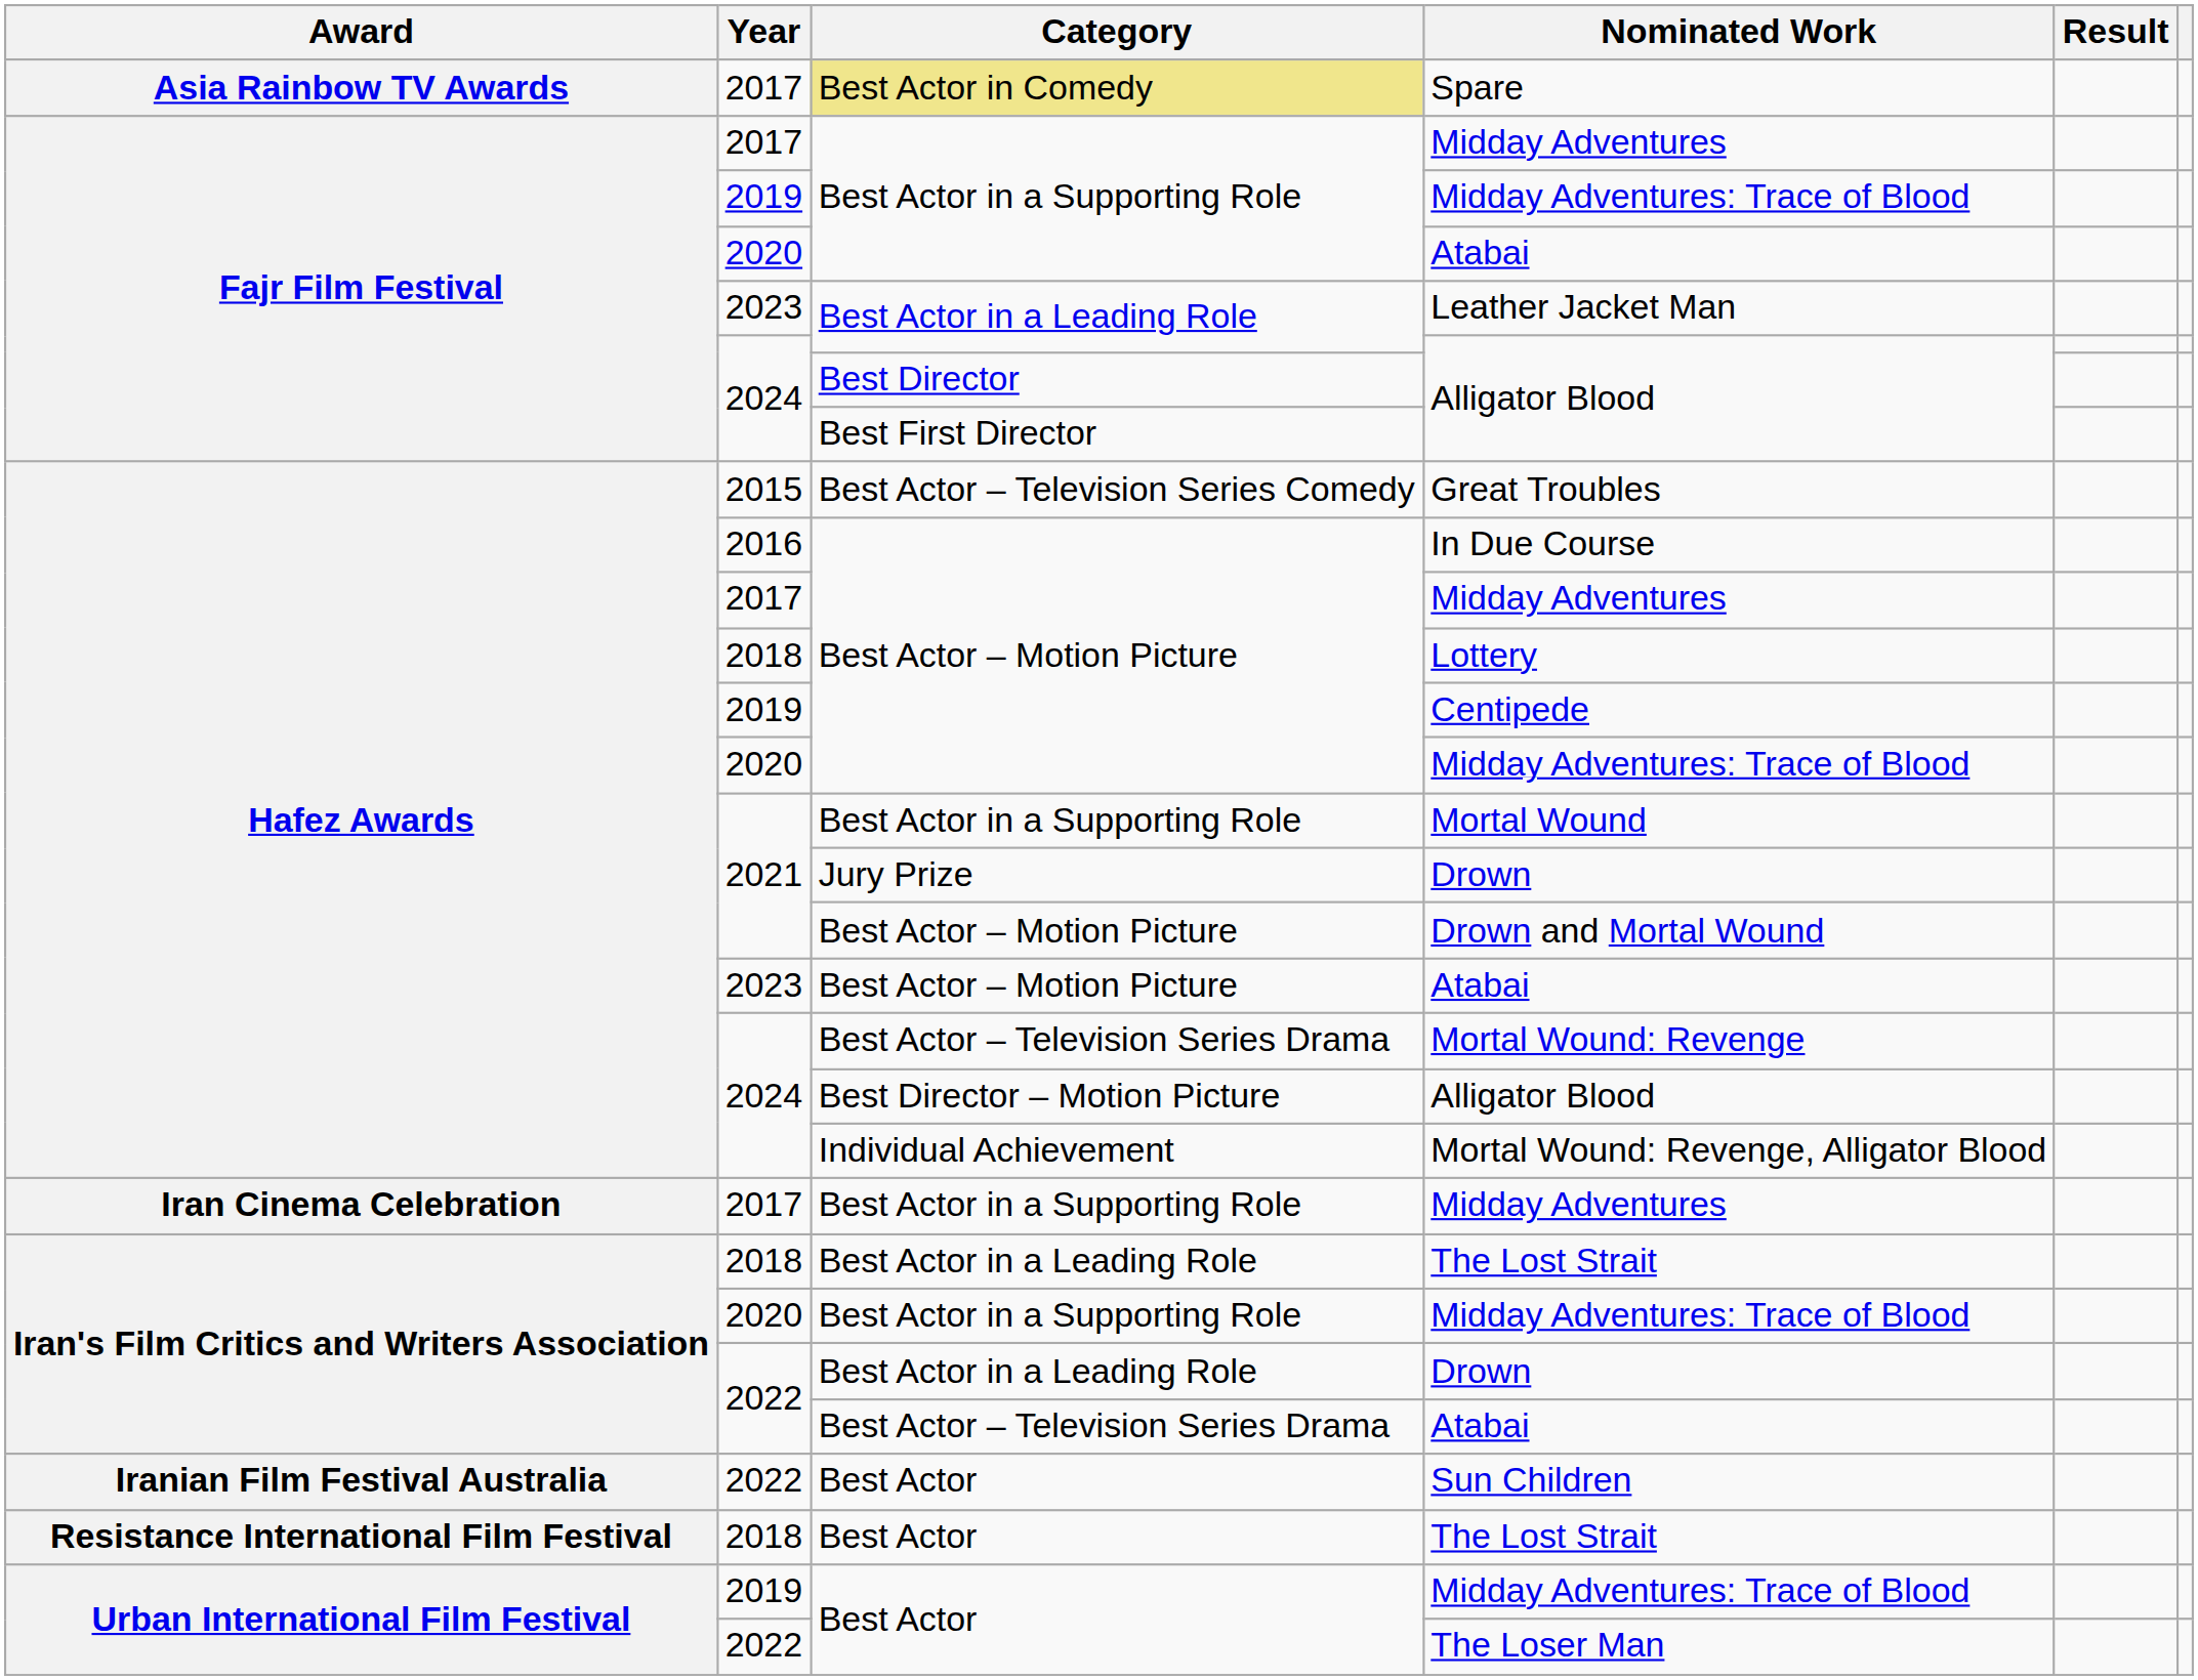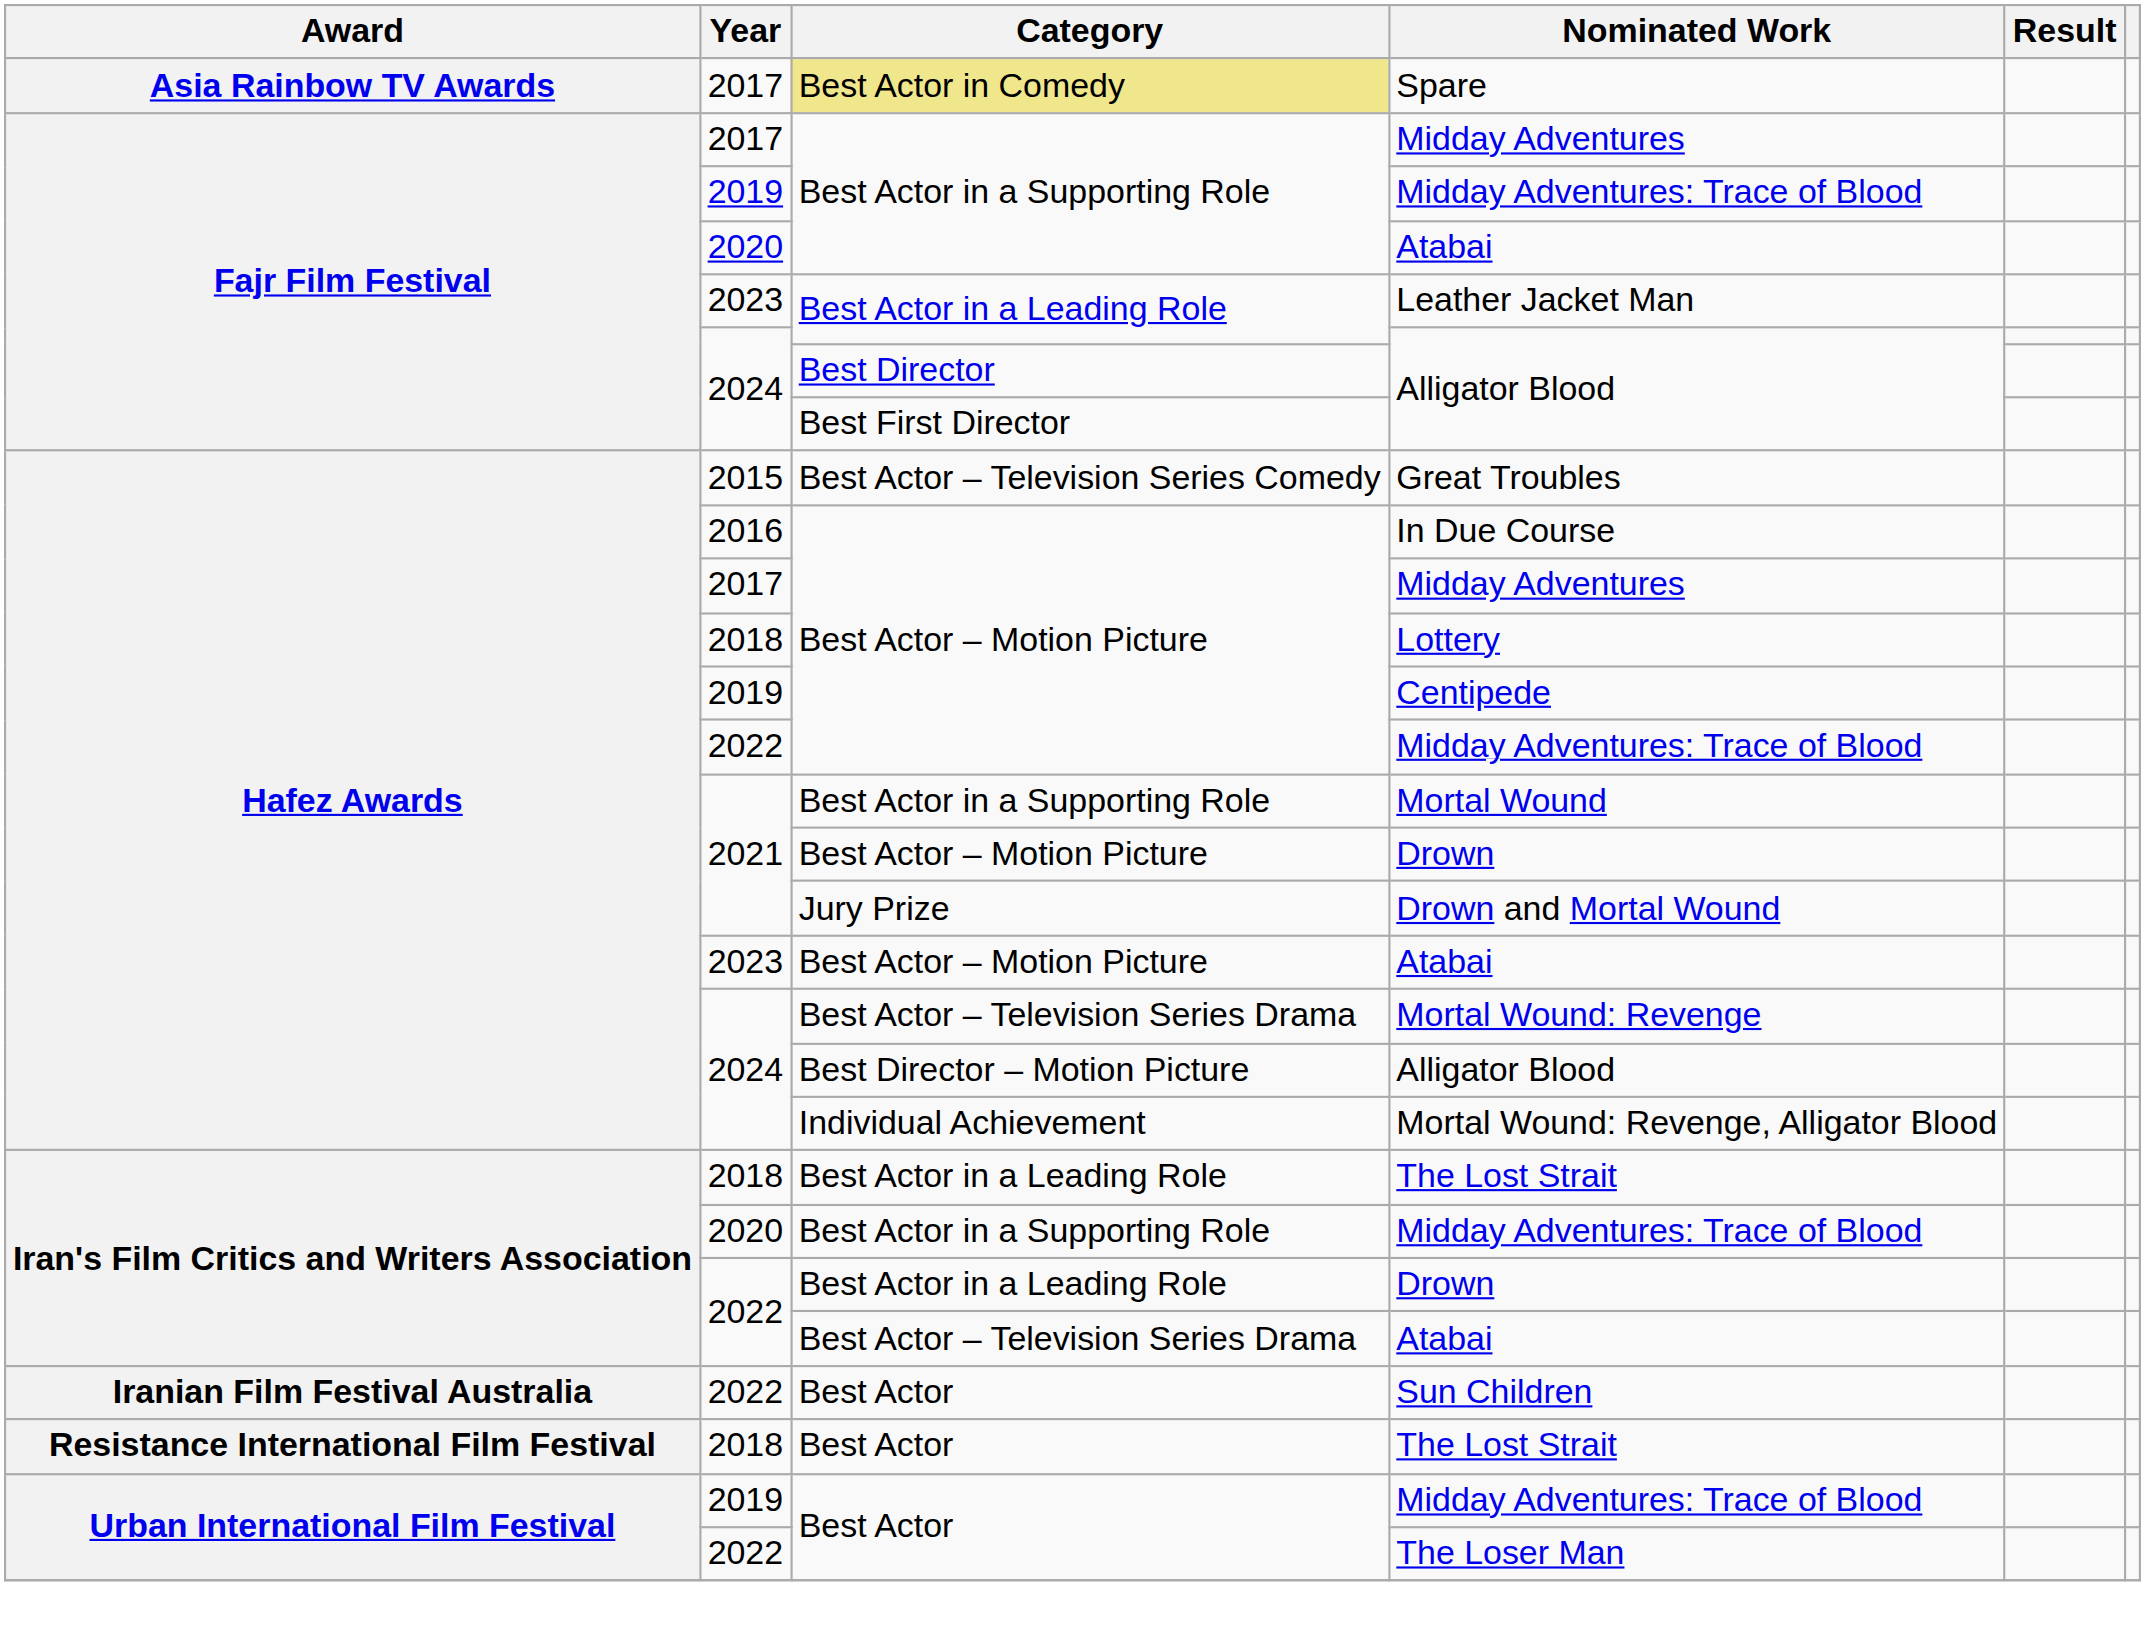 <table class="wikitable sortable plainrowheaders">
 <tr>
 <th scope="col">Award</th>
 <th scope="col">Year</th>
 <th scope="col">Category</th>
 <th scope="col">Nominated Work</th>
 <th scope="col">Result</th>
 <th class="unsortable" scope="col"></th>
 </tr>
 <tr>
 <th scope="row"><a href='#'>Asia Rainbow TV Awards</a></th>
 <td>2017</td>
 <td style="background: khaki;">Best Actor in Comedy</td>
 <td>Spare</td>
 <td></td>
 <td></td>
 </tr>
 <tr>
 <th rowspan="7" scope="row"><a href='#'>Fajr Film Festival</a></th>
 <td>2017</td>
 <td rowspan="3">Best Actor in a Supporting Role</td>
 <td><a href='#'>Midday Adventures</a></td>
 <td></td>
 <td></td>
 </tr>
 <tr>
 <td><a href='#'>2019</a></td>
 <td><a href='#'>Midday Adventures: Trace of Blood</a></td>
 <td></td>
 <td></td>
 </tr>
 <tr>
 <td><a href='#'>2020</a></td>
 <td><a href='#'>Atabai</a></td>
 <td></td>
 <td></td>
 </tr>
 <tr>
 <td>2023</td>
 <td rowspan="2"><a href='#'>Best Actor in a Leading Role</a></td>
 <td>Leather Jacket Man</td>
 <td></td>
 <td></td>
 </tr>
 <tr>
 <td rowspan="3">2024</td>
 <td rowspan="3">Alligator Blood</td>
 <td></td>
 <td></td>
 </tr>
 <tr>
 <td><a href='#'>Best Director</a></td>
 <td></td>
 <td></td>
 </tr>
 <tr>
 <td>Best First Director</td>
 <td></td>
 <td></td>
 </tr>
 <tr>
 <th rowspan="13" scope="row"><a href='#'>Hafez Awards</a></th>
 <td>2015</td>
 <td>Best Actor – Television Series Comedy</td>
 <td>Great Troubles</td>
 <td></td>
 <td></td>
 </tr>
 <tr>
 <td>2016</td>
 <td rowspan="5">Best Actor – Motion Picture</td>
 <td>In Due Course</td>
 <td></td>
 <td></td>
 </tr>
 <tr>
 <td>2017</td>
 <td><a href='#'>Midday Adventures</a></td>
 <td></td>
 <td></td>
 </tr>
 <tr>
 <td>2018</td>
 <td><a href='#'>Lottery</a></td>
 <td></td>
 <td></td>
 </tr>
 <tr>
 <td>2019</td>
 <td><a href='#'>Centipede</a></td>
 <td></td>
 <td></td>
 </tr>
 <tr>
-<td>2020</td>
+<td>2022</td>
 <td><a href='#'>Midday Adventures: Trace of Blood</a></td>
 <td></td>
 <td></td>
 </tr>
 <tr>
 <td rowspan="3">2021</td>
 <td>Best Actor in a Supporting Role</td>
 <td><a href='#'>Mortal Wound</a></td>
 <td></td>
 <td></td>
 </tr>
 <tr>
-<td>Jury Prize</td>
+<td>Best Actor – Motion Picture</td>
 <td><a href='#'>Drown</a></td>
 <td></td>
 <td></td>
 </tr>
 <tr>
-<td>Best Actor – Motion Picture</td>
+<td>Jury Prize</td>
 <td><a href='#'>Drown</a> and <a href='#'>Mortal Wound</a></td>
 <td></td>
 <td></td>
 </tr>
 <tr>
 <td>2023</td>
 <td>Best Actor – Motion Picture</td>
 <td><a href='#'>Atabai</a></td>
 <td></td>
 <td></td>
 </tr>
 <tr>
 <td rowspan="3">2024</td>
 <td>Best Actor – Television Series Drama</td>
 <td><a href='#'>Mortal Wound: Revenge</a></td>
 <td></td>
 <td></td>
 </tr>
 <tr>
 <td>Best Director – Motion Picture</td>
 <td>Alligator Blood</td>
 <td></td>
 <td></td>
 </tr>
 <tr>
 <td>Individual Achievement</td>
 <td>Mortal Wound: Revenge, Alligator Blood</td>
-<td></td>
-<td></td>
-</tr>
-<tr>
-<th scope="row">Iran Cinema Celebration</th>
-<td>2017</td>
-<td>Best Actor in a Supporting Role</td>
-<td><a href='#'>Midday Adventures</a></td>
 <td></td>
 <td></td>
 </tr>
 <tr>
 <th rowspan="4" scope="row">Iran's Film Critics and Writers Association</th>
 <td>2018</td>
 <td>Best Actor in a Leading Role</td>
 <td><a href='#'>The Lost Strait</a></td>
 <td></td>
 <td></td>
 </tr>
 <tr>
 <td>2020</td>
 <td>Best Actor in a Supporting Role</td>
 <td><a href='#'>Midday Adventures: Trace of Blood</a></td>
 <td></td>
 <td></td>
 </tr>
 <tr>
 <td rowspan="2">2022</td>
 <td>Best Actor in a Leading Role</td>
 <td><a href='#'>Drown</a></td>
 <td></td>
 <td></td>
 </tr>
 <tr>
 <td>Best Actor – Television Series Drama</td>
 <td><a href='#'>Atabai</a></td>
 <td></td>
 <td></td>
 </tr>
 <tr>
 <th scope="row">Iranian Film Festival Australia</th>
 <td>2022</td>
 <td>Best Actor</td>
 <td><a href='#'>Sun Children</a></td>
 <td></td>
 <td></td>
 </tr>
 <tr>
 <th scope="row">Resistance International Film Festival</th>
 <td>2018</td>
 <td>Best Actor</td>
 <td The Lost Strait><a href='#'>The Lost Strait</a></td>
 <td></td>
 <td></td>
 </tr>
 <tr>
 <th rowspan="2" scope="row"><a href='#'>Urban International Film Festival</a></th>
 <td>2019</td>
 <td rowspan="2">Best Actor</td>
 <td><a href='#'>Midday Adventures: Trace of Blood</a></td>
 <td></td>
 <td></td>
 </tr>
 <tr>
 <td>2022</td>
 <td><a href='#'>The Loser Man</a></td>
 <td></td>
 <td></td>
 </tr>
 <tr>
 </tr>
 </table>
